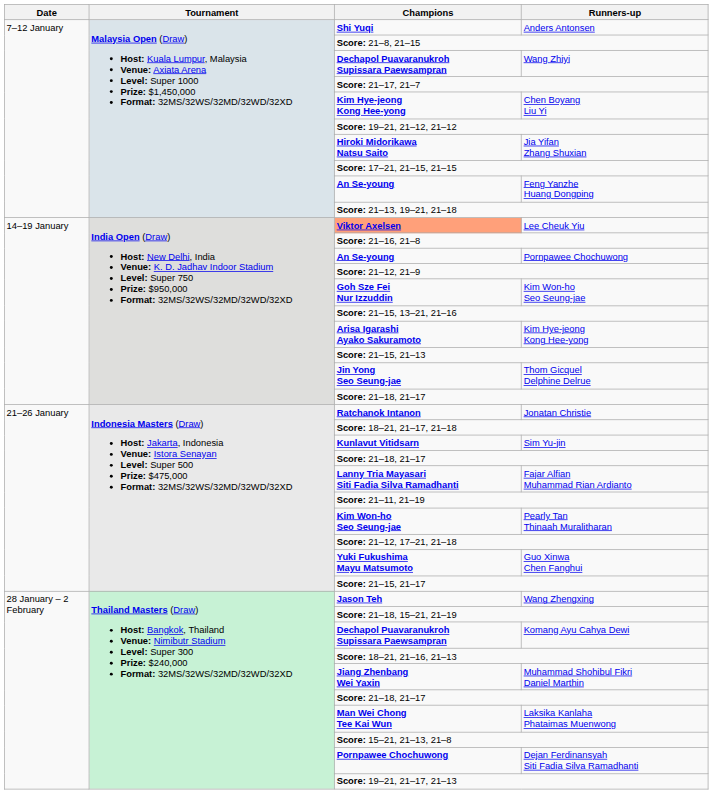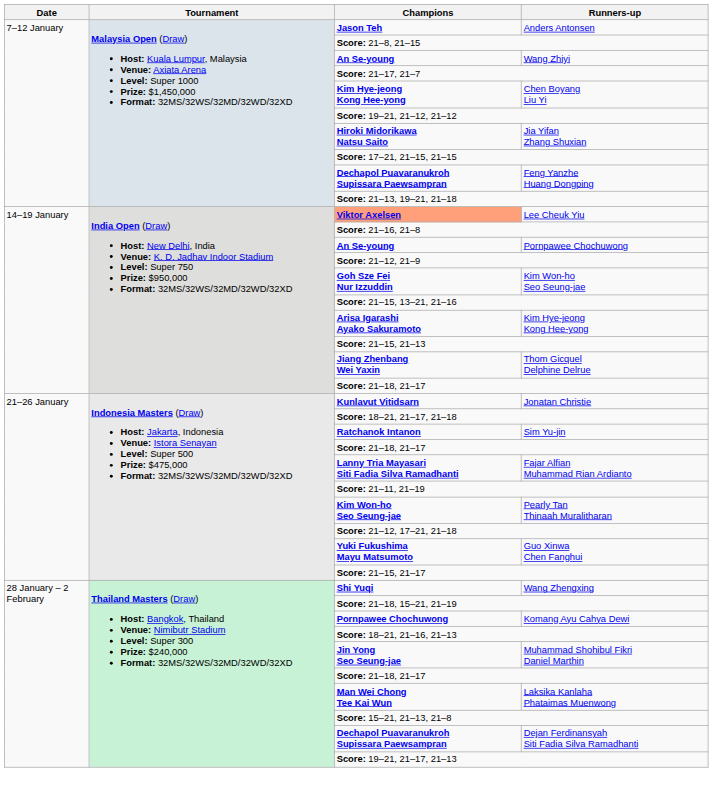 <table class="wikitable" style="font-size:80%">
 <tr>
 <th width="110">Date</th>
 <th width="330">Tournament</th>
 <th width="250">Champions</th>
 <th width="250">Runners-up</th>
 </tr>
 <tr valign="top">
 <td rowspan="10">7–12 January</td>
 <td bgcolor="#DAE4EA" rowspan="10"><br><strong><a href='#'>Malaysia Open</a></strong> (<a href='#'>Draw</a>)<ul><li><strong>Host:</strong> <a href='#'>Kuala Lumpur</a>, Malaysia</li><li><strong>Venue:</strong> <a href='#'>Axiata Arena</a></li><li><strong>Level:</strong> Super 1000</li><li><strong>Prize:</strong> $1,450,000</li><li><strong>Format:</strong> 32MS/32WS/32MD/32WD/32XD</li></ul></td>
-<td><strong> <a href='#'>Shi Yuqi</a></strong></td>
+<td><strong> <a href='#'>Jason Teh</a></strong></td>
 <td> <a href='#'>Anders Antonsen</a></td>
 </tr>
 <tr>
 <td colspan="2"><strong>Score:</strong> 21–8, 21–15</td>
 </tr>
 <tr valign="top">
-<td><strong> <a href='#'>Dechapol Puavaranukroh</a><br> <a href='#'>Supissara Paewsampran</a></strong></td>
+<td><strong> <a href='#'>An Se-young</a></strong></td>
 <td> <a href='#'>Wang Zhiyi</a></td>
 </tr>
 <tr>
 <td colspan="2"><strong>Score:</strong> 21–17, 21–7</td>
 </tr>
 <tr valign="top">
 <td><strong> <a href='#'>Kim Hye-jeong</a><br> <a href='#'>Kong Hee-yong</a></strong></td>
 <td> <a href='#'>Chen Boyang</a><br> <a href='#'>Liu Yi</a></td>
 </tr>
 <tr>
 <td colspan="2"><strong>Score:</strong> 19–21, 21–12, 21–12</td>
 </tr>
 <tr valign="top">
 <td><strong> <a href='#'>Hiroki Midorikawa</a><br> <a href='#'>Natsu Saito</a></strong></td>
 <td> <a href='#'>Jia Yifan</a><br> <a href='#'>Zhang Shuxian</a></td>
 </tr>
 <tr>
 <td colspan="2"><strong>Score:</strong> 17–21, 21–15, 21–15</td>
 </tr>
 <tr valign="top">
-<td><strong> <a href='#'>An Se-young</a></strong></td>
+<td><strong> <a href='#'>Dechapol Puavaranukroh</a><br> <a href='#'>Supissara Paewsampran</a></strong></td>
 <td> <a href='#'>Feng Yanzhe</a><br> <a href='#'>Huang Dongping</a></td>
 </tr>
 <tr>
 <td colspan="2"><strong>Score:</strong> 21–13, 19–21, 21–18</td>
 </tr>
 <tr valign="top">
 <td rowspan="10">14–19 January</td>
 <td bgcolor="#DEDEDC" rowspan="10"><br><strong><a href='#'>India Open</a></strong> (<a href='#'>Draw</a>)<ul><li><strong>Host:</strong> <a href='#'>New Delhi</a>, India</li><li><strong>Venue:</strong> <a href='#'>K. D. Jadhav Indoor Stadium</a></li><li><strong>Level:</strong> Super 750</li><li><strong>Prize:</strong> $950,000</li><li><strong>Format:</strong> 32MS/32WS/32MD/32WD/32XD</li></ul></td>
 <td style="background: lightsalmon;"><strong> <a href='#'>Viktor Axelsen</a></strong></td>
 <td> <a href='#'>Lee Cheuk Yiu</a></td>
 </tr>
 <tr>
 <td colspan="2"><strong>Score:</strong> 21–16, 21–8</td>
 </tr>
 <tr valign="top">
 <td><strong> <a href='#'>An Se-young</a></strong></td>
 <td> <a href='#'>Pornpawee Chochuwong</a></td>
 </tr>
 <tr>
 <td colspan="2"><strong>Score:</strong> 21–12, 21–9</td>
 </tr>
 <tr valign="top">
 <td><strong> <a href='#'>Goh Sze Fei</a><br> <a href='#'>Nur Izzuddin</a></strong></td>
 <td> <a href='#'>Kim Won-ho</a><br> <a href='#'>Seo Seung-jae</a></td>
 </tr>
 <tr>
 <td colspan="2"><strong>Score:</strong> 21–15, 13–21, 21–16</td>
 </tr>
 <tr valign="top">
 <td><strong> <a href='#'>Arisa Igarashi</a><br> <a href='#'>Ayako Sakuramoto</a></strong></td>
 <td> <a href='#'>Kim Hye-jeong</a><br> <a href='#'>Kong Hee-yong</a></td>
 </tr>
 <tr>
 <td colspan="2"><strong>Score:</strong> 21–15, 21–13</td>
 </tr>
 <tr valign="top">
-<td><strong> <a href='#'>Jin Yong</a><br> <a href='#'>Seo Seung-jae</a></strong></td>
+<td><strong> <a href='#'>Jiang Zhenbang</a><br> <a href='#'>Wei Yaxin</a></strong></td>
 <td> <a href='#'>Thom Gicquel</a><br> <a href='#'>Delphine Delrue</a></td>
 </tr>
 <tr>
 <td colspan="2"><strong>Score:</strong> 21–18, 21–17</td>
 </tr>
 <tr valign="top">
 <td rowspan="10">21–26 January</td>
 <td bgcolor="#E9E9E9" rowspan="10"><br><strong><a href='#'>Indonesia Masters</a></strong> (<a href='#'>Draw</a>)<ul><li><strong>Host:</strong> <a href='#'>Jakarta</a>, Indonesia</li><li><strong>Venue:</strong> <a href='#'>Istora Senayan</a></li><li><strong>Level:</strong> Super 500</li><li><strong>Prize:</strong> $475,000</li><li><strong>Format:</strong> 32MS/32WS/32MD/32WD/32XD</li></ul></td>
-<td><strong> <a href='#'>Ratchanok Intanon</a></strong></td>
+<td><strong> <a href='#'>Kunlavut Vitidsarn</a></strong></td>
 <td> <a href='#'>Jonatan Christie</a></td>
 </tr>
 <tr>
 <td colspan="2"><strong>Score:</strong> 18–21, 21–17, 21–18</td>
 </tr>
 <tr valign="top">
-<td><strong> <a href='#'>Kunlavut Vitidsarn</a></strong></td>
+<td><strong> <a href='#'>Ratchanok Intanon</a></strong></td>
 <td> <a href='#'>Sim Yu-jin</a></td>
 </tr>
 <tr>
 <td colspan="2"><strong>Score:</strong> 21–18, 21–17</td>
 </tr>
 <tr valign="top">
 <td><strong> <a href='#'>Lanny Tria Mayasari</a><br> <a href='#'>Siti Fadia Silva Ramadhanti</a></strong></td>
 <td> <a href='#'>Fajar Alfian</a><br> <a href='#'>Muhammad Rian Ardianto</a></td>
 </tr>
 <tr>
 <td colspan="2"><strong>Score:</strong> 21–11, 21–19</td>
 </tr>
 <tr valign="top">
 <td><strong> <a href='#'>Kim Won-ho</a><br> <a href='#'>Seo Seung-jae</a></strong></td>
 <td> <a href='#'>Pearly Tan</a><br> <a href='#'>Thinaah Muralitharan</a></td>
 </tr>
 <tr>
 <td colspan="2"><strong>Score:</strong> 21–12, 17–21, 21–18</td>
 </tr>
 <tr valign="top">
 <td><strong> <a href='#'>Yuki Fukushima</a><br> <a href='#'>Mayu Matsumoto</a></strong></td>
 <td> <a href='#'>Guo Xinwa</a><br> <a href='#'>Chen Fanghui</a></td>
 </tr>
 <tr>
 <td colspan="2"><strong>Score:</strong> 21–15, 21–17</td>
 </tr>
 <tr valign="top">
 <td rowspan="10">28 January – 2 February</td>
 <td bgcolor="#C7F2D5" rowspan="10"><br><strong><a href='#'>Thailand Masters</a></strong> (<a href='#'>Draw</a>)<ul><li><strong>Host:</strong> <a href='#'>Bangkok</a>, Thailand</li><li><strong>Venue:</strong> <a href='#'>Nimibutr Stadium</a></li><li><strong>Level:</strong> Super 300</li><li><strong>Prize:</strong> $240,000</li><li><strong>Format:</strong> 32MS/32WS/32MD/32WD/32XD</li></ul></td>
-<td><strong> <a href='#'>Jason Teh</a></strong></td>
+<td><strong> <a href='#'>Shi Yuqi</a></strong></td>
 <td> <a href='#'>Wang Zhengxing</a></td>
 </tr>
 <tr>
 <td colspan="2"><strong>Score:</strong> 21–18, 15–21, 21–19</td>
 </tr>
 <tr valign="top">
-<td><strong> <a href='#'>Dechapol Puavaranukroh</a><br> <a href='#'>Supissara Paewsampran</a></strong></td>
+<td><strong> <a href='#'>Pornpawee Chochuwong</a></strong></td>
 <td> <a href='#'>Komang Ayu Cahya Dewi</a></td>
 </tr>
 <tr>
 <td colspan="2"><strong>Score:</strong> 18–21, 21–16, 21–13</td>
 </tr>
 <tr valign="top">
-<td><strong> <a href='#'>Jiang Zhenbang</a><br> <a href='#'>Wei Yaxin</a></strong></td>
+<td><strong> <a href='#'>Jin Yong</a><br> <a href='#'>Seo Seung-jae</a></strong></td>
 <td> <a href='#'>Muhammad Shohibul Fikri</a><br> <a href='#'>Daniel Marthin</a></td>
 </tr>
 <tr>
 <td colspan="2"><strong>Score:</strong> 21–18, 21–17</td>
 </tr>
 <tr valign="top">
 <td><strong> <a href='#'>Man Wei Chong</a><br> <a href='#'>Tee Kai Wun</a></strong></td>
 <td> <a href='#'>Laksika Kanlaha</a><br> <a href='#'>Phataimas Muenwong</a></td>
 </tr>
 <tr>
 <td colspan="2"><strong>Score:</strong> 15–21, 21–13, 21–8</td>
 </tr>
 <tr valign="top">
-<td><strong> <a href='#'>Pornpawee Chochuwong</a></strong></td>
+<td><strong> <a href='#'>Dechapol Puavaranukroh</a><br> <a href='#'>Supissara Paewsampran</a></strong></td>
 <td> <a href='#'>Dejan Ferdinansyah</a><br> <a href='#'>Siti Fadia Silva Ramadhanti</a></td>
 </tr>
 <tr>
 <td colspan="2"><strong>Score:</strong> 19–21, 21–17, 21–13</td>
 </tr>
 </table>
